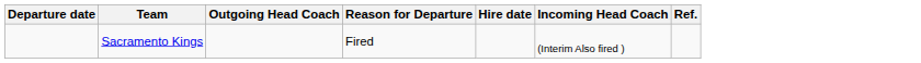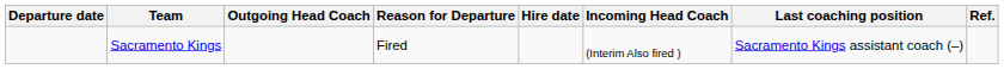 <table class="sortable wikitable col1center col5center">
 <tr>
 <th>Departure date</th>
 <th>Team</th>
 <th>Outgoing Head Coach</th>
 <th>Reason for Departure</th>
 <th>Hire date</th>
 <th>Incoming Head Coach</th>
+<th class="unsortable">Last coaching position</th>
 <th class="unsortable">Ref.</th>
 </tr>
 <tr>
 <td></td>
 <td><a href='#'>Sacramento Kings</a></td>
 <td></td>
 <td>Fired</td>
 <td></td>
 <td><br><small>(Interim Also fired )</small></td>
+<td><a href='#'>Sacramento Kings</a> assistant coach (–)</td>
 <td></td>
 </tr>
 </table>
